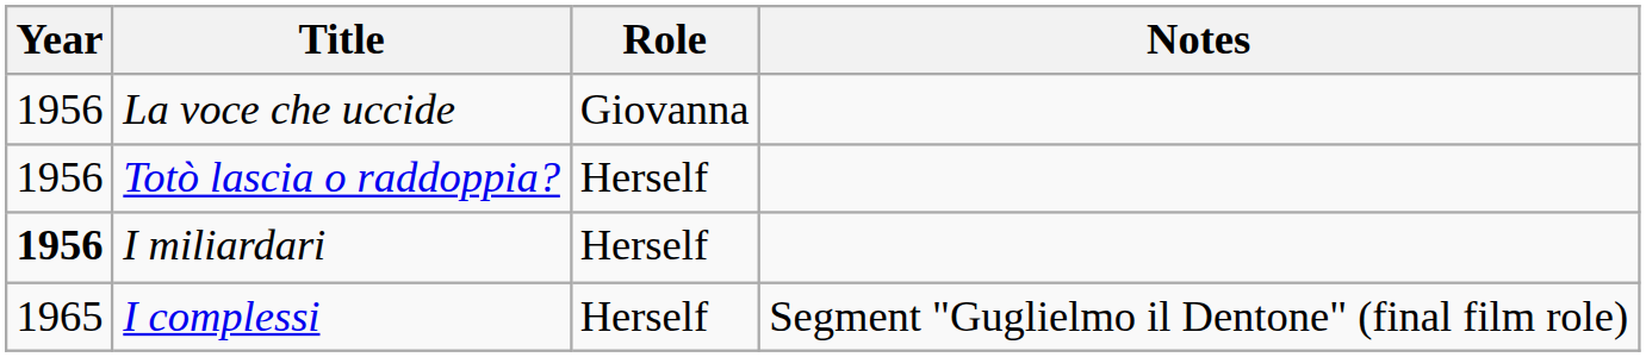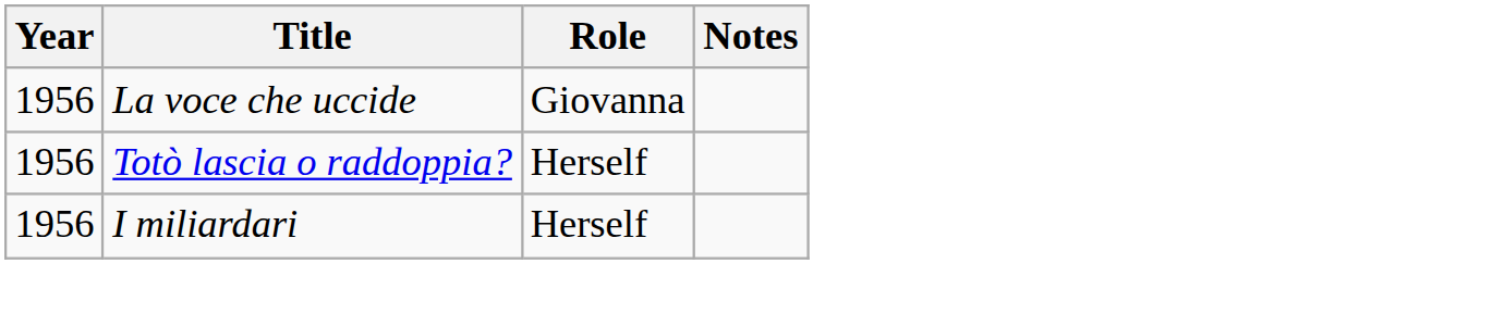 <table class="wikitable">
 <tr>
 <th>Year</th>
 <th>Title</th>
 <th>Role</th>
 <th>Notes</th>
 </tr>
 <tr>
 <td>1956</td>
 <td><em>La voce che uccide</em></td>
 <td>Giovanna</td>
 <td></td>
 </tr>
 <tr>
 <td>1956</td>
 <td><em><a href='#'>Totò lascia o raddoppia?</a></em></td>
 <td>Herself</td>
 <td></td>
 </tr>
 <tr>
-<td><strong>1956</strong></td>
+<td>1956</td>
 <td><em>I miliardari</em></td>
 <td>Herself</td>
 <td></td>
 </tr>
-<tr>
-<td>1965</td>
-<td><em><a href='#'>I complessi</a></em></td>
-<td>Herself</td>
-<td>Segment "Guglielmo il Dentone" (final film role)</td>
-</tr>
 </table>
